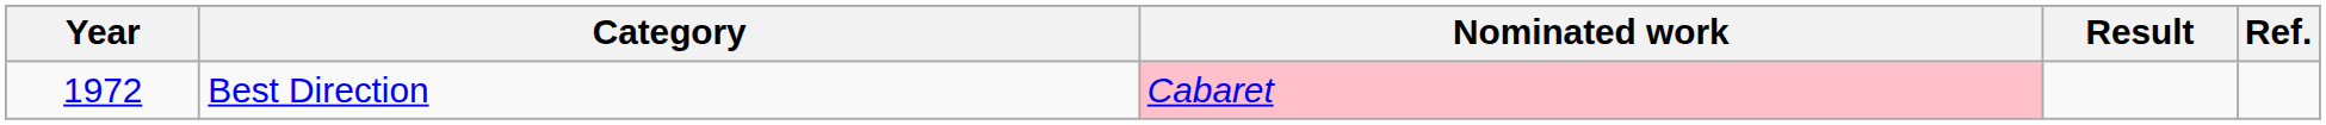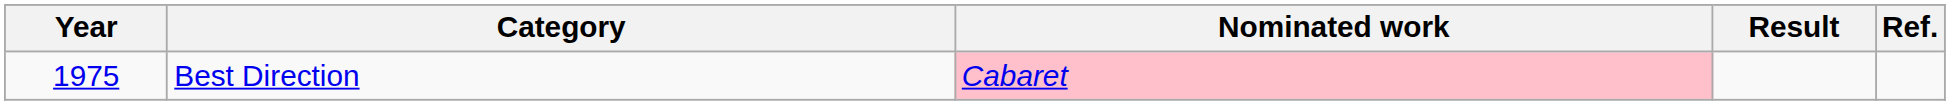 <table class=wikitable>
 <tr>
 <th scope="col" style="width:5em;">Year</th>
 <th scope="col" style="width:26em;">Category</th>
 <th scope="col" style="width:25em;">Nominated work</th>
 <th scope="col" style="width:5em;">Result</th>
 <th>Ref.</th>
 </tr>
 <tr>
-<td style="text-align:center;"><a href='#'>1972</a></td>
+<td style="text-align:center;"><a href='#'>1975</a></td>
 <td><a href='#'>Best Direction</a></td>
 <td style="background: pink;"><em><a href='#'>Cabaret</a></em></td>
 <td></td>
 <td align="center"></td>
 </tr>
 </table>
